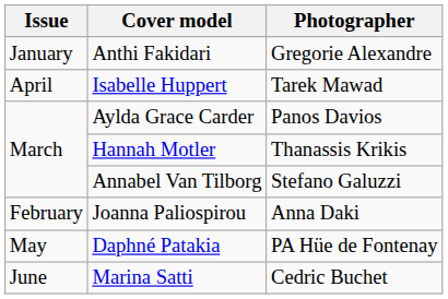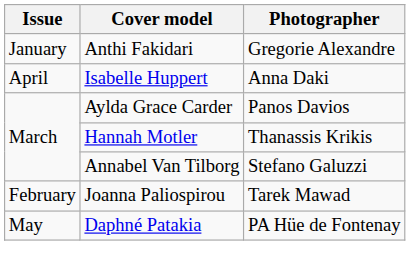 <table class="sortable wikitable">
 <tr>
 <th>Issue</th>
 <th>Cover model</th>
 <th>Photographer</th>
 </tr>
 <tr>
 <td>January</td>
 <td>Anthi Fakidari</td>
 <td>Gregorie Alexandre</td>
 </tr>
 <tr>
 <td>April</td>
 <td><a href='#'>Isabelle Huppert</a></td>
-<td>Tarek Mawad</td>
+<td>Anna Daki</td>
 </tr>
 <tr>
 <td rowspan="3">March</td>
 <td>Aylda Grace Carder</td>
 <td>Panos Davios</td>
 </tr>
 <tr>
 <td><a href='#'>Hannah Motler</a></td>
 <td>Thanassis Krikis</td>
 </tr>
 <tr>
 <td>Annabel Van Tilborg</td>
 <td>Stefano Galuzzi</td>
 </tr>
 <tr>
 <td>February</td>
 <td>Joanna Paliospirou</td>
-<td>Anna Daki</td>
+<td>Tarek Mawad</td>
 </tr>
 <tr>
 <td>May</td>
 <td><a href='#'>Daphné Patakia</a></td>
 <td>PA Hüe de Fontenay</td>
 </tr>
-<tr>
-<td>June</td>
-<td><a href='#'>Marina Satti</a></td>
-<td>Cedric Buchet</td>
-</tr>
 </table>
